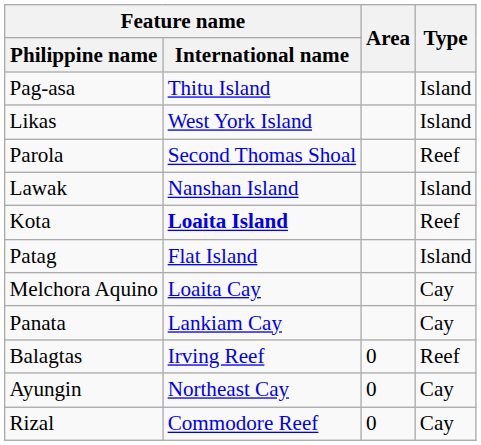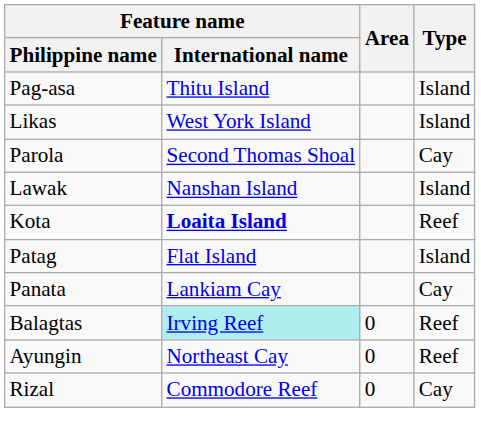 <table class="wikitable sortable">
 <tr>
 <th colspan="2">Feature name</th>
 <th rowspan="2">Area</th>
 <th rowspan="2">Type</th>
 </tr>
 <tr>
 <th>Philippine name</th>
 <th>International name</th>
 </tr>
 <tr>
 <td>Pag-asa</td>
 <td><a href='#'>Thitu Island</a></td>
 <td></td>
 <td>Island</td>
 </tr>
 <tr>
 <td>Likas</td>
 <td><a href='#'>West York Island</a></td>
 <td></td>
 <td>Island</td>
 </tr>
 <tr>
 <td>Parola</td>
 <td><a href='#'>Second Thomas Shoal</a></td>
 <td></td>
-<td>Reef</td>
+<td>Cay</td>
 </tr>
 <tr>
 <td>Lawak</td>
 <td><a href='#'>Nanshan Island</a></td>
 <td></td>
 <td>Island</td>
 </tr>
 <tr>
 <td>Kota</td>
 <td><strong><a href='#'>Loaita Island</a></strong></td>
 <td></td>
 <td>Reef</td>
 </tr>
 <tr>
 <td>Patag</td>
 <td><a href='#'>Flat Island</a></td>
 <td></td>
 <td>Island</td>
 </tr>
 <tr>
-<td>Melchora Aquino</td>
-<td><a href='#'>Loaita Cay</a></td>
-<td></td>
-<td>Cay</td>
-</tr>
-<tr>
 <td>Panata</td>
 <td><a href='#'>Lankiam Cay</a></td>
 <td></td>
 <td>Cay</td>
 </tr>
 <tr>
 <td>Balagtas</td>
-<td><a href='#'>Irving Reef</a></td>
+<td style="background: paleturquoise;"><a href='#'>Irving Reef</a></td>
 <td>0</td>
 <td>Reef</td>
 </tr>
 <tr>
 <td>Ayungin</td>
 <td><a href='#'>Northeast Cay</a></td>
 <td>0</td>
-<td>Cay</td>
+<td>Reef</td>
 </tr>
 <tr>
 <td>Rizal</td>
 <td><a href='#'>Commodore Reef</a></td>
 <td>0</td>
 <td>Cay</td>
 </tr>
 </table>
